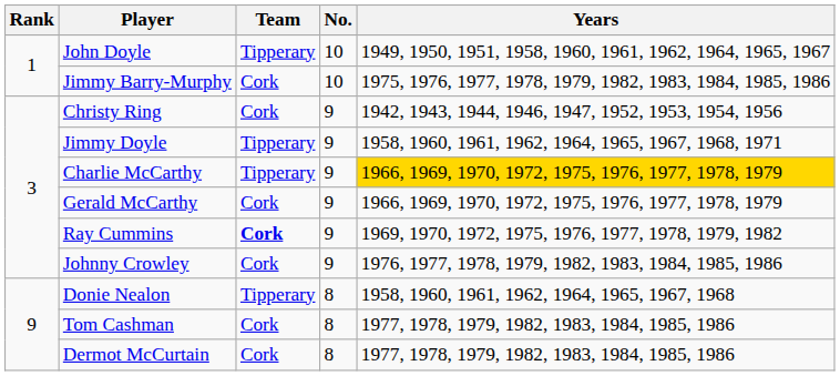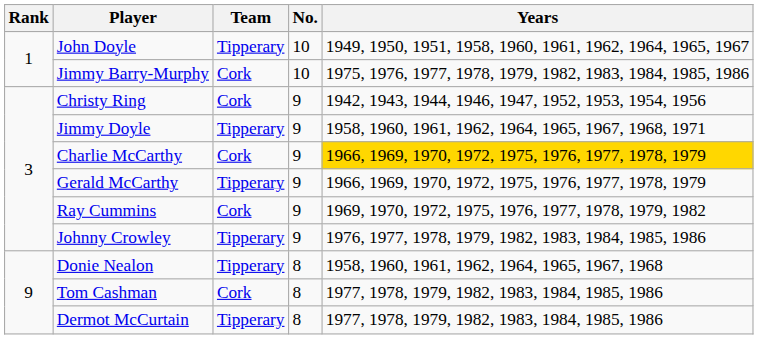 <table class="wikitable">
 <tr>
 <th>Rank</th>
 <th>Player</th>
 <th>Team</th>
 <th>No.</th>
 <th>Years</th>
 </tr>
 <tr>
 <td rowspan="2" style="text-align:center;">1</td>
 <td><a href='#'>John Doyle</a></td>
 <td><a href='#'>Tipperary</a></td>
 <td>10</td>
 <td>1949, 1950, 1951, 1958, 1960, 1961, 1962, 1964, 1965, 1967</td>
 </tr>
 <tr>
 <td><a href='#'>Jimmy Barry-Murphy</a></td>
 <td><a href='#'>Cork</a></td>
 <td>10</td>
 <td>1975, 1976, 1977, 1978, 1979, 1982, 1983, 1984, 1985, 1986</td>
 </tr>
 <tr>
 <td rowspan="6" style="text-align:center;">3</td>
 <td><a href='#'>Christy Ring</a></td>
 <td><a href='#'>Cork</a></td>
 <td>9</td>
 <td>1942, 1943, 1944, 1946, 1947, 1952, 1953, 1954, 1956</td>
 </tr>
 <tr>
 <td><a href='#'>Jimmy Doyle</a></td>
 <td><a href='#'>Tipperary</a></td>
 <td>9</td>
 <td>1958, 1960, 1961, 1962, 1964, 1965, 1967, 1968, 1971</td>
 </tr>
 <tr>
 <td><a href='#'>Charlie McCarthy</a></td>
-<td><a href='#'>Tipperary</a></td>
+<td><a href='#'>Cork</a></td>
 <td>9</td>
 <td style="background: gold;">1966, 1969, 1970, 1972, 1975, 1976, 1977, 1978, 1979</td>
 </tr>
 <tr>
 <td><a href='#'>Gerald McCarthy</a></td>
-<td><a href='#'>Cork</a></td>
+<td><a href='#'>Tipperary</a></td>
 <td>9</td>
 <td>1966, 1969, 1970, 1972, 1975, 1976, 1977, 1978, 1979</td>
 </tr>
 <tr>
 <td><a href='#'>Ray Cummins</a></td>
-<td><strong><a href='#'>Cork</a></strong></td>
+<td><a href='#'>Cork</a></td>
 <td>9</td>
 <td>1969, 1970, 1972, 1975, 1976, 1977, 1978, 1979, 1982</td>
 </tr>
 <tr>
 <td><a href='#'>Johnny Crowley</a></td>
-<td><a href='#'>Cork</a></td>
+<td><a href='#'>Tipperary</a></td>
 <td>9</td>
 <td>1976, 1977, 1978, 1979, 1982, 1983, 1984, 1985, 1986</td>
 </tr>
 <tr>
 <td rowspan="3" style="text-align:center;">9</td>
 <td><a href='#'>Donie Nealon</a></td>
 <td><a href='#'>Tipperary</a></td>
 <td>8</td>
 <td>1958, 1960, 1961, 1962, 1964, 1965, 1967, 1968</td>
 </tr>
 <tr>
 <td><a href='#'>Tom Cashman</a></td>
 <td><a href='#'>Cork</a></td>
 <td>8</td>
 <td>1977, 1978, 1979, 1982, 1983, 1984, 1985, 1986</td>
 </tr>
 <tr>
 <td><a href='#'>Dermot McCurtain</a></td>
-<td><a href='#'>Cork</a></td>
+<td><a href='#'>Tipperary</a></td>
 <td>8</td>
 <td>1977, 1978, 1979, 1982, 1983, 1984, 1985, 1986</td>
 </tr>
 </table>
